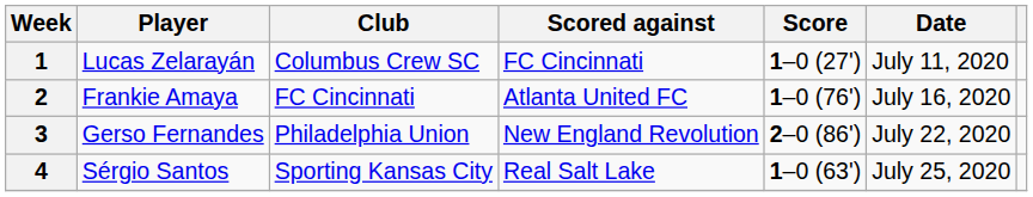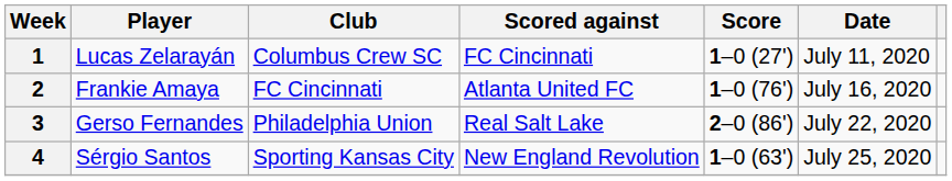 <table class="wikitable collapsible collapsed">
 <tr>
 <th>Week</th>
 <th>Player</th>
 <th>Club</th>
 <th>Scored against</th>
 <th>Score</th>
 <th>Date</th>
 <th></th>
 </tr>
 <tr>
 <th>1</th>
 <td> <a href='#'>Lucas Zelarayán</a></td>
 <td><a href='#'>Columbus Crew SC</a></td>
 <td><a href='#'>FC Cincinnati</a></td>
 <td><strong>1</strong>–0 (27')</td>
 <td>July 11, 2020</td>
 <td></td>
 </tr>
 <tr>
 <th>2</th>
 <td> <a href='#'>Frankie Amaya</a></td>
 <td><a href='#'>FC Cincinnati</a></td>
 <td><a href='#'>Atlanta United FC</a></td>
 <td><strong>1</strong>–0 (76')</td>
 <td>July 16, 2020</td>
 <td></td>
 </tr>
 <tr>
 <th>3</th>
 <td> <a href='#'>Gerso Fernandes</a></td>
 <td><a href='#'>Philadelphia Union</a></td>
-<td><a href='#'>New England Revolution</a></td>
+<td><a href='#'>Real Salt Lake</a></td>
 <td><strong>2</strong>–0 (86')</td>
 <td>July 22, 2020</td>
 <td></td>
 </tr>
 <tr>
 <th>4</th>
 <td> <a href='#'>Sérgio Santos</a></td>
 <td><a href='#'>Sporting Kansas City</a></td>
-<td><a href='#'>Real Salt Lake</a></td>
+<td><a href='#'>New England Revolution</a></td>
 <td><strong>1</strong>–0 (63')</td>
 <td>July 25, 2020</td>
 <td></td>
 </tr>
 <tr>
 </tr>
 </table>
